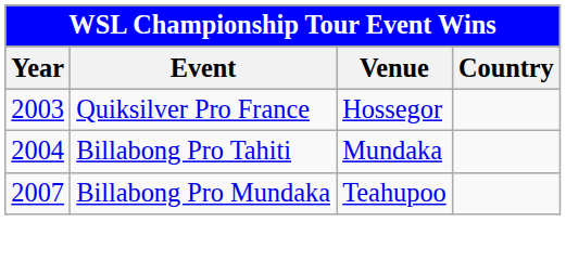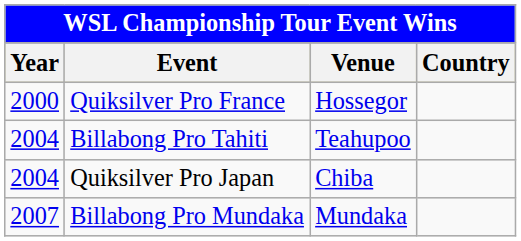 <table class="wikitable">
 <tr style="background:skyblue;">
 <td colspan="4;"  style="background:blue; color:white; text-align:center;"><strong>WSL Championship Tour Event Wins</strong></td>
 </tr>
 <tr style="background:#bdb76b;">
 <th>Year</th>
 <th>Event</th>
 <th>Venue</th>
 <th>Country</th>
 </tr>
 <tr>
-<td><a href='#'>2003</a></td>
+<td><a href='#'>2000</a></td>
 <td><a href='#'>Quiksilver Pro France</a></td>
 <td><a href='#'>Hossegor</a></td>
 <td></td>
 </tr>
 <tr>
 <td><a href='#'>2004</a></td>
 <td><a href='#'>Billabong Pro Tahiti</a></td>
-<td><a href='#'>Mundaka</a></td>
+<td><a href='#'>Teahupoo</a></td>
+<td></td>
+</tr>
+<tr>
+<td><a href='#'>2004</a></td>
+<td>Quiksilver Pro Japan</td>
+<td><a href='#'>Chiba</a></td>
 <td></td>
 </tr>
 <tr>
 <td><a href='#'>2007</a></td>
 <td><a href='#'>Billabong Pro Mundaka</a></td>
-<td><a href='#'>Teahupoo</a></td>
+<td><a href='#'>Mundaka</a></td>
 <td></td>
 </tr>
 </table>
